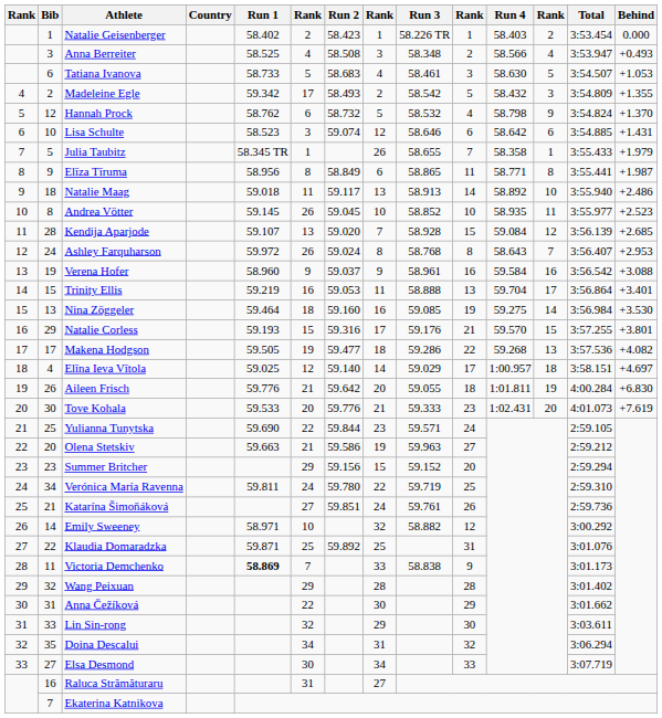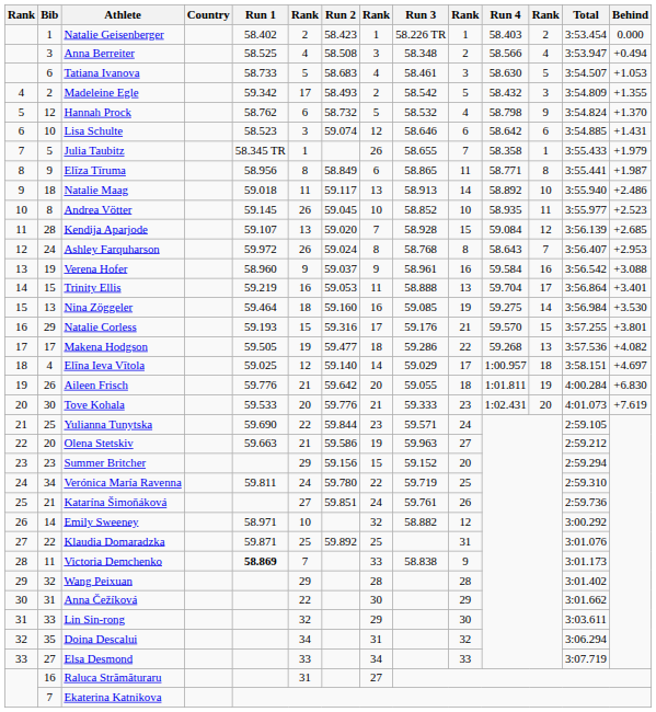 <table class="wikitable sortable" style="text-align:center; font-size:90%">
 <tr>
 <th>Rank</th>
 <th>Bib</th>
 <th>Athlete</th>
 <th>Country</th>
 <th>Run 1</th>
 <th>Rank</th>
 <th>Run 2</th>
 <th>Rank</th>
 <th>Run 3</th>
 <th>Rank</th>
 <th>Run 4</th>
 <th>Rank</th>
 <th>Total</th>
 <th>Behind</th>
 </tr>
 <tr>
 <td></td>
 <td>1</td>
 <td align=left><a href='#'>Natalie Geisenberger</a></td>
 <td align=left></td>
 <td>58.402</td>
 <td>2</td>
 <td>58.423</td>
 <td>1</td>
 <td>58.226 TR</td>
 <td>1</td>
 <td>58.403</td>
 <td>2</td>
 <td>3:53.454</td>
 <td>0.000</td>
 </tr>
 <tr>
 <td></td>
 <td>3</td>
 <td align=left><a href='#'>Anna Berreiter</a></td>
 <td align=left></td>
 <td>58.525</td>
 <td>4</td>
 <td>58.508</td>
 <td>3</td>
 <td>58.348</td>
 <td>2</td>
 <td>58.566</td>
 <td>4</td>
 <td>3:53.947</td>
-<td>+0.493</td>
+<td>+0.494</td>
 </tr>
 <tr>
 <td></td>
 <td>6</td>
 <td align=left><a href='#'>Tatiana Ivanova</a></td>
 <td align=left></td>
 <td>58.733</td>
 <td>5</td>
 <td>58.683</td>
 <td>4</td>
 <td>58.461</td>
 <td>3</td>
 <td>58.630</td>
 <td>5</td>
 <td>3:54.507</td>
 <td>+1.053</td>
 </tr>
 <tr>
 <td>4</td>
 <td>2</td>
 <td align=left><a href='#'>Madeleine Egle</a></td>
 <td align=left></td>
 <td>59.342</td>
 <td>17</td>
 <td>58.493</td>
 <td>2</td>
 <td>58.542</td>
 <td>5</td>
 <td>58.432</td>
 <td>3</td>
 <td>3:54.809</td>
 <td>+1.355</td>
 </tr>
 <tr>
 <td>5</td>
 <td>12</td>
 <td align=left><a href='#'>Hannah Prock</a></td>
 <td align=left></td>
 <td>58.762</td>
 <td>6</td>
 <td>58.732</td>
 <td>5</td>
 <td>58.532</td>
 <td>4</td>
 <td>58.798</td>
 <td>9</td>
 <td>3:54.824</td>
 <td>+1.370</td>
 </tr>
 <tr>
 <td>6</td>
 <td>10</td>
 <td align=left><a href='#'>Lisa Schulte</a></td>
 <td align=left></td>
 <td>58.523</td>
 <td>3</td>
 <td>59.074</td>
 <td>12</td>
 <td>58.646</td>
 <td>6</td>
 <td>58.642</td>
 <td>6</td>
 <td>3:54.885</td>
 <td>+1.431</td>
 </tr>
 <tr>
 <td>7</td>
 <td>5</td>
 <td align=left><a href='#'>Julia Taubitz</a></td>
 <td align=left></td>
 <td>58.345 TR</td>
 <td>1</td>
 <td></td>
 <td>26</td>
 <td>58.655</td>
 <td>7</td>
 <td>58.358</td>
 <td>1</td>
 <td>3:55.433</td>
 <td>+1.979</td>
 </tr>
 <tr>
 <td>8</td>
 <td>9</td>
 <td align=left><a href='#'>Elīza Tīruma</a></td>
 <td align=left></td>
 <td>58.956</td>
 <td>8</td>
 <td>58.849</td>
 <td>6</td>
 <td>58.865</td>
 <td>11</td>
 <td>58.771</td>
 <td>8</td>
 <td>3:55.441</td>
 <td>+1.987</td>
 </tr>
 <tr>
 <td>9</td>
 <td>18</td>
 <td align=left><a href='#'>Natalie Maag</a></td>
 <td align=left></td>
 <td>59.018</td>
 <td>11</td>
 <td>59.117</td>
 <td>13</td>
 <td>58.913</td>
 <td>14</td>
 <td>58.892</td>
 <td>10</td>
 <td>3:55.940</td>
 <td>+2.486</td>
 </tr>
 <tr>
 <td>10</td>
 <td>8</td>
 <td align=left><a href='#'>Andrea Vötter</a></td>
 <td align=left></td>
 <td>59.145</td>
 <td>26</td>
 <td>59.045</td>
 <td>10</td>
 <td>58.852</td>
 <td>10</td>
 <td>58.935</td>
 <td>11</td>
 <td>3:55.977</td>
 <td>+2.523</td>
 </tr>
 <tr>
 <td>11</td>
 <td>28</td>
 <td align=left><a href='#'>Kendija Aparjode</a></td>
 <td align=left></td>
 <td>59.107</td>
 <td>13</td>
 <td>59.020</td>
 <td>7</td>
 <td>58.928</td>
 <td>15</td>
 <td>59.084</td>
 <td>12</td>
 <td>3:56.139</td>
 <td>+2.685</td>
 </tr>
 <tr>
 <td>12</td>
 <td>24</td>
 <td align=left><a href='#'>Ashley Farquharson</a></td>
 <td align=left></td>
 <td>59.972</td>
 <td>26</td>
 <td>59.024</td>
 <td>8</td>
 <td>58.768</td>
 <td>8</td>
 <td>58.643</td>
 <td>7</td>
 <td>3:56.407</td>
 <td>+2.953</td>
 </tr>
 <tr>
 <td>13</td>
 <td>19</td>
 <td align=left><a href='#'>Verena Hofer</a></td>
 <td align=left></td>
 <td>58.960</td>
 <td>9</td>
 <td>59.037</td>
 <td>9</td>
 <td>58.961</td>
 <td>16</td>
 <td>59.584</td>
 <td>16</td>
 <td>3:56.542</td>
 <td>+3.088</td>
 </tr>
 <tr>
 <td>14</td>
 <td>15</td>
 <td align=left><a href='#'>Trinity Ellis</a></td>
 <td align=left></td>
 <td>59.219</td>
 <td>16</td>
 <td>59.053</td>
 <td>11</td>
 <td>58.888</td>
 <td>13</td>
 <td>59.704</td>
 <td>17</td>
 <td>3:56.864</td>
 <td>+3.401</td>
 </tr>
 <tr>
 <td>15</td>
 <td>13</td>
 <td align=left><a href='#'>Nina Zöggeler</a></td>
 <td align=left></td>
 <td>59.464</td>
 <td>18</td>
 <td>59.160</td>
 <td>16</td>
 <td>59.085</td>
 <td>19</td>
 <td>59.275</td>
 <td>14</td>
 <td>3:56.984</td>
 <td>+3.530</td>
 </tr>
 <tr>
 <td>16</td>
 <td>29</td>
 <td align=left><a href='#'>Natalie Corless</a></td>
 <td align=left></td>
 <td>59.193</td>
 <td>15</td>
 <td>59.316</td>
 <td>17</td>
 <td>59.176</td>
 <td>21</td>
 <td>59.570</td>
 <td>15</td>
 <td>3:57.255</td>
 <td>+3.801</td>
 </tr>
 <tr>
 <td>17</td>
 <td>17</td>
 <td align=left><a href='#'>Makena Hodgson</a></td>
 <td align=left></td>
 <td>59.505</td>
 <td>19</td>
 <td>59.477</td>
 <td>18</td>
 <td>59.286</td>
 <td>22</td>
 <td>59.268</td>
 <td>13</td>
 <td>3:57.536</td>
 <td>+4.082</td>
 </tr>
 <tr>
 <td>18</td>
 <td>4</td>
 <td align=left><a href='#'>Elīna Ieva Vītola</a></td>
 <td align=left></td>
 <td>59.025</td>
 <td>12</td>
 <td>59.140</td>
 <td>14</td>
 <td>59.029</td>
 <td>17</td>
 <td>1:00.957</td>
 <td>18</td>
 <td>3:58.151</td>
 <td>+4.697</td>
 </tr>
 <tr>
 <td>19</td>
 <td>26</td>
 <td align=left><a href='#'>Aileen Frisch</a></td>
 <td align=left></td>
 <td>59.776</td>
 <td>21</td>
 <td>59.642</td>
 <td>20</td>
 <td>59.055</td>
 <td>18</td>
 <td>1:01.811</td>
 <td>19</td>
 <td>4:00.284</td>
 <td>+6.830</td>
 </tr>
 <tr>
 <td>20</td>
 <td>30</td>
 <td align=left><a href='#'>Tove Kohala</a></td>
 <td align=left></td>
 <td>59.533</td>
 <td>20</td>
 <td>59.776</td>
 <td>21</td>
 <td>59.333</td>
 <td>23</td>
 <td>1:02.431</td>
 <td>20</td>
 <td>4:01.073</td>
 <td>+7.619</td>
 </tr>
 <tr>
 <td>21</td>
 <td>25</td>
 <td align=left><a href='#'>Yulianna Tunytska</a></td>
 <td align=left></td>
 <td>59.690</td>
 <td>22</td>
 <td>59.844</td>
 <td>23</td>
 <td>59.571</td>
 <td>24</td>
 <td rowspan=13 colspan=2></td>
 <td>2:59.105</td>
 <td rowspan=13></td>
 </tr>
 <tr>
 <td>22</td>
 <td>20</td>
 <td align=left><a href='#'>Olena Stetskiv</a></td>
 <td align=left></td>
 <td>59.663</td>
 <td>21</td>
 <td>59.586</td>
 <td>19</td>
 <td>59.963</td>
 <td>27</td>
 <td>2:59.212</td>
 </tr>
 <tr>
 <td>23</td>
 <td>23</td>
 <td align=left><a href='#'>Summer Britcher</a></td>
 <td align=left></td>
 <td></td>
 <td>29</td>
 <td>59.156</td>
 <td>15</td>
 <td>59.152</td>
 <td>20</td>
 <td>2:59.294</td>
 </tr>
 <tr>
 <td>24</td>
 <td>34</td>
 <td align=left><a href='#'>Verónica María Ravenna</a></td>
 <td align=left></td>
 <td>59.811</td>
 <td>24</td>
 <td>59.780</td>
 <td>22</td>
 <td>59.719</td>
 <td>25</td>
 <td>2:59.310</td>
 </tr>
 <tr>
 <td>25</td>
 <td>21</td>
 <td align=left><a href='#'>Katarína Šimoňáková</a></td>
 <td align=left></td>
 <td></td>
 <td>27</td>
 <td>59.851</td>
 <td>24</td>
 <td>59.761</td>
 <td>26</td>
 <td>2:59.736</td>
 </tr>
 <tr>
 <td>26</td>
 <td>14</td>
 <td align=left><a href='#'>Emily Sweeney</a></td>
 <td align=left></td>
 <td>58.971</td>
 <td>10</td>
 <td></td>
 <td>32</td>
 <td>58.882</td>
 <td>12</td>
 <td>3:00.292</td>
 </tr>
 <tr>
 <td>27</td>
 <td>22</td>
 <td align=left><a href='#'>Klaudia Domaradzka</a></td>
 <td align=left></td>
 <td>59.871</td>
 <td>25</td>
 <td>59.892</td>
 <td>25</td>
 <td></td>
 <td>31</td>
 <td>3:01.076</td>
 </tr>
 <tr>
 <td>28</td>
 <td>11</td>
 <td align=left><a href='#'>Victoria Demchenko</a></td>
 <td align=left></td>
 <td><strong>58.869</strong></td>
 <td>7</td>
 <td></td>
 <td>33</td>
 <td>58.838</td>
 <td>9</td>
 <td>3:01.173</td>
 </tr>
 <tr>
 <td>29</td>
 <td>32</td>
 <td align=left><a href='#'>Wang Peixuan</a></td>
 <td align=left></td>
 <td></td>
 <td>29</td>
 <td></td>
 <td>28</td>
 <td></td>
 <td>28</td>
 <td>3:01.402</td>
 </tr>
 <tr>
 <td>30</td>
 <td>31</td>
 <td align=left><a href='#'>Anna Čežíková</a></td>
 <td align=left></td>
 <td></td>
 <td>22</td>
 <td></td>
 <td>30</td>
 <td></td>
 <td>29</td>
 <td>3:01.662</td>
 </tr>
 <tr>
 <td>31</td>
 <td>33</td>
 <td align=left><a href='#'>Lin Sin-rong</a></td>
 <td align=left></td>
 <td></td>
 <td>32</td>
 <td></td>
 <td>29</td>
 <td></td>
 <td>30</td>
 <td>3:03.611</td>
 </tr>
 <tr>
 <td>32</td>
 <td>35</td>
 <td align=left><a href='#'>Doina Descalui</a></td>
 <td align=left></td>
 <td></td>
 <td>34</td>
 <td></td>
 <td>31</td>
 <td></td>
 <td>32</td>
 <td>3:06.294</td>
 </tr>
 <tr>
 <td>33</td>
 <td>27</td>
 <td align=left><a href='#'>Elsa Desmond</a></td>
 <td align=left></td>
 <td></td>
-<td>30</td>
+<td>33</td>
 <td></td>
 <td>34</td>
 <td></td>
 <td>33</td>
 <td>3:07.719</td>
 </tr>
 <tr>
 <td rowspan=2></td>
 <td>16</td>
 <td align=left><a href='#'>Raluca Strămăturaru</a></td>
 <td align=left></td>
 <td></td>
 <td>31</td>
 <td></td>
 <td>27</td>
 <td colspan=6></td>
 </tr>
 <tr>
 <td>7</td>
 <td align=left><a href='#'>Ekaterina Katnikova</a></td>
 <td align=left></td>
 <td colspan=10></td>
 </tr>
 </table>
